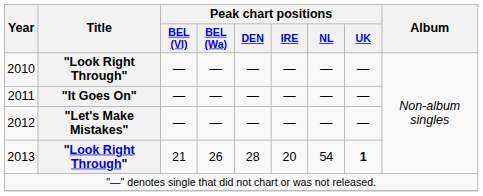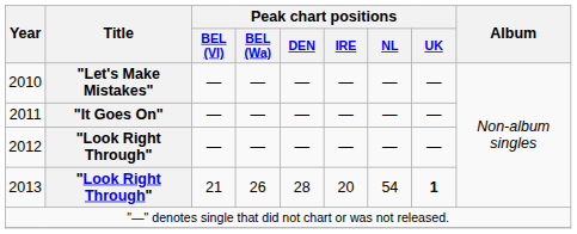 <table class="wikitable plainrowheaders" style="text-align:center;">
 <tr>
 <th scope="col" rowspan="2">Year</th>
 <th scope="col" rowspan="2">Title</th>
 <th scope="col" colspan="6">Peak chart positions</th>
 <th scope="col" rowspan="2">Album</th>
 </tr>
 <tr>
 <th scope="col" style="width:3em;font-size:85%;"><a href='#'>BEL<br>(Vl)</a><br></th>
 <th scope="col" style="width:3em;font-size:85%;"><a href='#'>BEL<br>(Wa)</a><br></th>
 <th scope="col" style="width:3em;font-size:85%;"><a href='#'>DEN</a><br></th>
 <th scope="col" style="width:3em;font-size:85%;"><a href='#'>IRE</a><br></th>
 <th scope="col" style="width:3em;font-size:85%;"><a href='#'>NL</a><br></th>
 <th scope="col" style="width:3em;font-size:85%;"><a href='#'>UK</a><br></th>
 </tr>
 <tr>
 <td>2010</td>
-<th scope="row">"Look Right Through"</th>
+<th scope="row">"Let's Make Mistakes"</th>
 <td>—</td>
 <td>—</td>
 <td>—</td>
 <td>—</td>
 <td>—</td>
 <td>—</td>
 <td rowspan="4"><em>Non-album singles</em></td>
 </tr>
 <tr>
 <td>2011</td>
 <th scope="row">"It Goes On"</th>
 <td>—</td>
 <td>—</td>
 <td>—</td>
 <td>—</td>
 <td>—</td>
 <td>—</td>
 </tr>
 <tr>
 <td>2012</td>
-<th scope="row">"Let's Make Mistakes"</th>
+<th scope="row">"Look Right Through"</th>
 <td>—</td>
 <td>—</td>
 <td>—</td>
 <td>—</td>
 <td>—</td>
 <td>—</td>
 </tr>
 <tr>
 <td>2013</td>
 <th scope="row">"<a href='#'>Look Right Through</a>" </th>
 <td>21</td>
 <td>26</td>
 <td>28</td>
 <td>20</td>
 <td>54</td>
 <td><strong>1</strong></td>
 </tr>
 <tr>
 <td colspan="12" style="text-align:center; font-size:85%;">"—" denotes single that did not chart or was not released.</td>
 </tr>
 <tr>
 </tr>
 </table>
